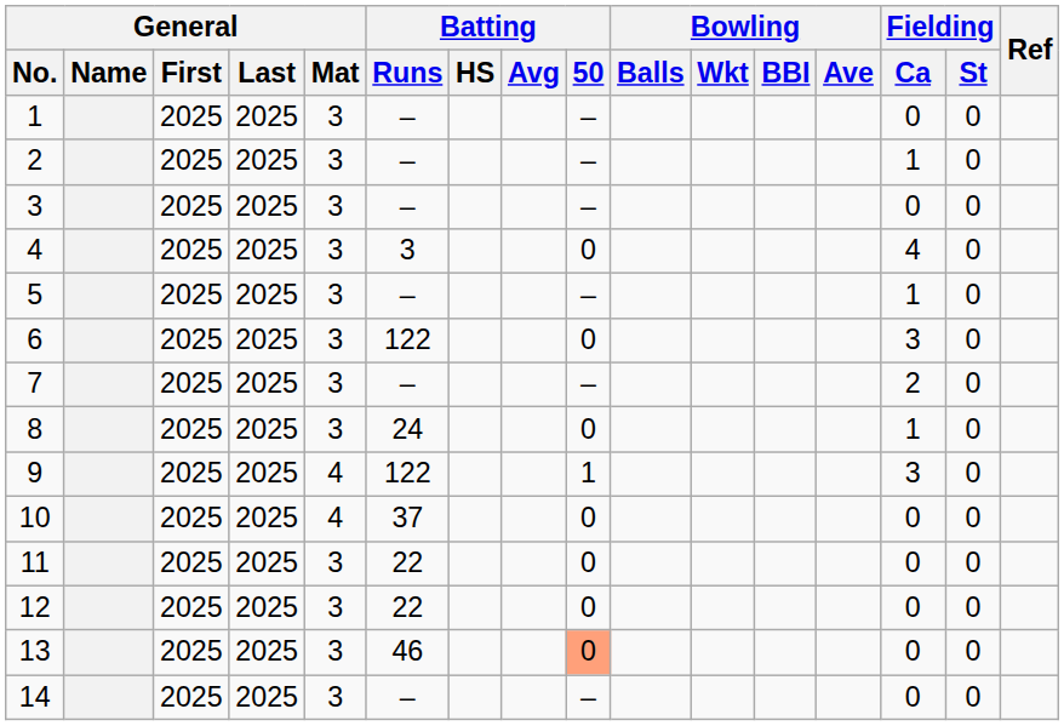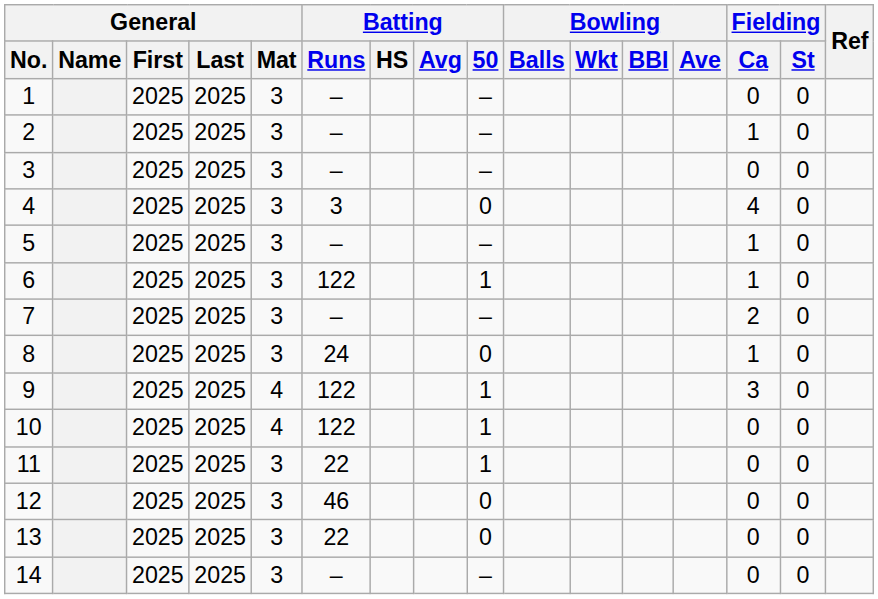 <table class="wikitable plainrowheaders sortable">
 <tr align="center">
 <th scope="col" colspan=5 class="unsortable">General</th>
 <th scope="col" colspan=4 class="unsortable"><a href='#'>Batting</a></th>
 <th scope="col" colspan=4 class="unsortable"><a href='#'>Bowling</a></th>
 <th scope="col" colspan=2 class="unsortable"><a href='#'>Fielding</a></th>
 <th scope="col" rowspan=2 class="unsortable">Ref</th>
 </tr>
 <tr align="center">
 <th scope="col">No.</th>
 <th scope="col">Name</th>
 <th scope="col">First</th>
 <th scope="col">Last</th>
 <th scope="col">Mat</th>
 <th scope="col"><a href='#'>Runs</a></th>
 <th scope="col">HS</th>
 <th scope="col"><a href='#'>Avg</a></th>
 <th scope="col"><a href='#'>50</a></th>
 <th scope="col"><a href='#'>Balls</a></th>
 <th scope="col"><a href='#'>Wkt</a></th>
 <th scope="col"><a href='#'>BBI</a></th>
 <th scope="col"><a href='#'>Ave</a></th>
 <th scope="col"><a href='#'>Ca</a></th>
 <th scope="col"><a href='#'>St</a></th>
 </tr>
 <tr align="center">
 <td>1</td>
 <th scope="row"></th>
 <td>2025</td>
 <td>2025</td>
 <td>3</td>
 <td>–</td>
 <td></td>
 <td></td>
 <td>–</td>
 <td></td>
 <td></td>
 <td></td>
 <td></td>
 <td>0</td>
 <td>0</td>
 <td></td>
 </tr>
 <tr align="center">
 <td>2</td>
 <th scope="row"></th>
 <td>2025</td>
 <td>2025</td>
 <td>3</td>
 <td>–</td>
 <td></td>
 <td></td>
 <td>–</td>
 <td></td>
 <td></td>
 <td></td>
 <td></td>
 <td>1</td>
 <td>0</td>
 <td></td>
 </tr>
 <tr align="center">
 <td>3</td>
 <th scope="row"></th>
 <td>2025</td>
 <td>2025</td>
 <td>3</td>
 <td>–</td>
 <td></td>
 <td></td>
 <td>–</td>
 <td></td>
 <td></td>
 <td></td>
 <td></td>
 <td>0</td>
 <td>0</td>
 <td></td>
 </tr>
 <tr align="center">
 <td>4</td>
 <th scope="row"></th>
 <td>2025</td>
 <td>2025</td>
 <td>3</td>
 <td>3</td>
 <td></td>
 <td></td>
 <td>0</td>
 <td></td>
 <td></td>
 <td></td>
 <td></td>
 <td>4</td>
 <td>0</td>
 <td></td>
 </tr>
 <tr align="center">
 <td>5</td>
 <th scope="row"></th>
 <td>2025</td>
 <td>2025</td>
 <td>3</td>
 <td>–</td>
 <td></td>
 <td></td>
 <td>–</td>
 <td></td>
 <td></td>
 <td></td>
 <td></td>
 <td>1</td>
 <td>0</td>
 <td></td>
 </tr>
 <tr align="center">
 <td>6</td>
 <th scope="row"></th>
 <td>2025</td>
 <td>2025</td>
 <td>3</td>
 <td>122</td>
 <td></td>
 <td></td>
-<td>0</td>
+<td>1</td>
 <td></td>
 <td></td>
 <td></td>
 <td></td>
-<td>3</td>
+<td>1</td>
 <td>0</td>
 <td></td>
 </tr>
 <tr align="center">
 <td>7</td>
 <th scope="row"></th>
 <td>2025</td>
 <td>2025</td>
 <td>3</td>
 <td>–</td>
 <td></td>
 <td></td>
 <td>–</td>
 <td></td>
 <td></td>
 <td></td>
 <td></td>
 <td>2</td>
 <td>0</td>
 <td></td>
 </tr>
 <tr align="center">
 <td>8</td>
 <th scope="row"></th>
 <td>2025</td>
 <td>2025</td>
 <td>3</td>
 <td>24</td>
 <td></td>
 <td></td>
 <td>0</td>
 <td></td>
 <td></td>
 <td></td>
 <td></td>
 <td>1</td>
 <td>0</td>
 <td></td>
 </tr>
 <tr align="center">
 <td>9</td>
 <th scope="row"> </th>
 <td>2025</td>
 <td>2025</td>
 <td>4</td>
 <td>122</td>
 <td></td>
 <td></td>
 <td>1</td>
 <td></td>
 <td></td>
 <td></td>
 <td></td>
 <td>3</td>
 <td>0</td>
 <td></td>
 </tr>
 <tr align="center">
 <td>10</td>
 <th scope="row"></th>
 <td>2025</td>
 <td>2025</td>
 <td>4</td>
-<td>37</td>
+<td>122</td>
 <td></td>
 <td></td>
-<td>0</td>
+<td>1</td>
 <td></td>
 <td></td>
 <td></td>
 <td></td>
 <td>0</td>
 <td>0</td>
 <td></td>
 </tr>
 <tr align="center">
 <td>11</td>
 <th scope="row"></th>
 <td>2025</td>
 <td>2025</td>
 <td>3</td>
 <td>22</td>
 <td></td>
 <td></td>
-<td>0</td>
+<td>1</td>
 <td></td>
 <td></td>
 <td></td>
 <td></td>
 <td>0</td>
 <td>0</td>
 <td></td>
 </tr>
 <tr align="center">
 <td>12</td>
 <th scope="row"></th>
 <td>2025</td>
 <td>2025</td>
 <td>3</td>
-<td>22</td>
+<td>46</td>
 <td></td>
 <td></td>
 <td>0</td>
 <td></td>
 <td></td>
 <td></td>
 <td></td>
 <td>0</td>
 <td>0</td>
 <td></td>
 </tr>
 <tr align="center">
 <td>13</td>
 <th scope="row"></th>
 <td>2025</td>
 <td>2025</td>
 <td>3</td>
-<td>46</td>
+<td>22</td>
 <td></td>
 <td></td>
-<td style="background: lightsalmon;">0</td>
+<td>0</td>
 <td></td>
 <td></td>
 <td></td>
 <td></td>
 <td>0</td>
 <td>0</td>
 <td></td>
 </tr>
 <tr align="center">
 <td>14</td>
 <th scope="row"></th>
 <td>2025</td>
 <td>2025</td>
 <td>3</td>
 <td>–</td>
 <td></td>
 <td></td>
 <td>–</td>
 <td></td>
 <td></td>
 <td></td>
 <td></td>
 <td>0</td>
 <td>0</td>
 <td></td>
 </tr>
 </table>
